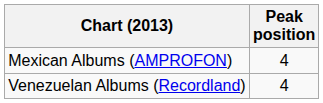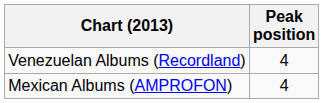 <table class="wikitable sortable">
 <tr>
 <th align="left">Chart (2013)</th>
 <th style="text-align:center;">Peak<br>position</th>
 </tr>
 <tr>
-<td>Mexican Albums (<a href='#'>AMPROFON</a>)</td>
+<td>Venezuelan Albums (<a href='#'>Recordland</a>)</td>
 <td style="text-align:center;">4</td>
 </tr>
 <tr>
 </tr>
 <tr>
 </tr>
 <tr>
 </tr>
 <tr>
 </tr>
 <tr>
-<td>Venezuelan Albums (<a href='#'>Recordland</a>)</td>
+<td>Mexican Albums (<a href='#'>AMPROFON</a>)</td>
 <td style="text-align:center;">4</td>
 </tr>
 <tr>
 </tr>
 </table>
